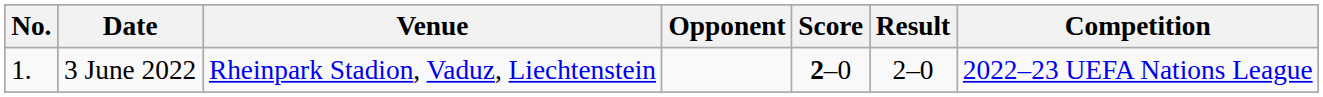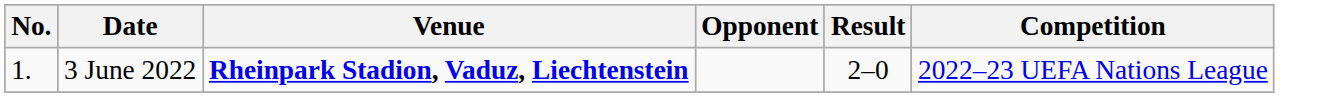 <table class=wikitable>
 <tr>
 <th>No.</th>
 <th>Date</th>
 <th>Venue</th>
 <th>Opponent</th>
-<th>Score</th>
 <th>Result</th>
 <th>Competition</th>
 </tr>
 <tr>
 <td>1.</td>
 <td>3 June 2022</td>
-<td><a href='#'>Rheinpark Stadion</a>, <a href='#'>Vaduz</a>, <a href='#'>Liechtenstein</a></td>
+<td><strong><a href='#'>Rheinpark Stadion</a>, <a href='#'>Vaduz</a>, <a href='#'>Liechtenstein</a></strong></td>
 <td></td>
-<td align=center><strong>2</strong>–0</td>
 <td align=center>2–0</td>
 <td><a href='#'>2022–23 UEFA Nations League</a></td>
 </tr>
 </table>
